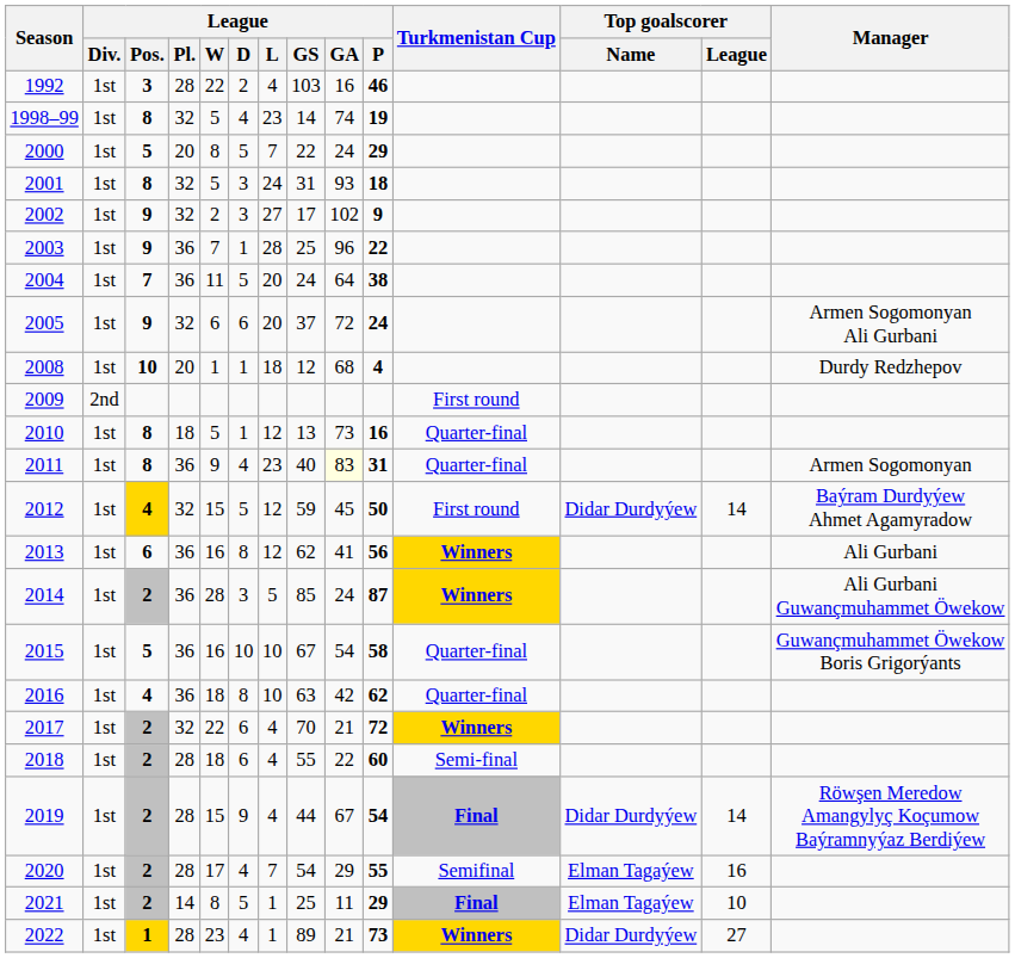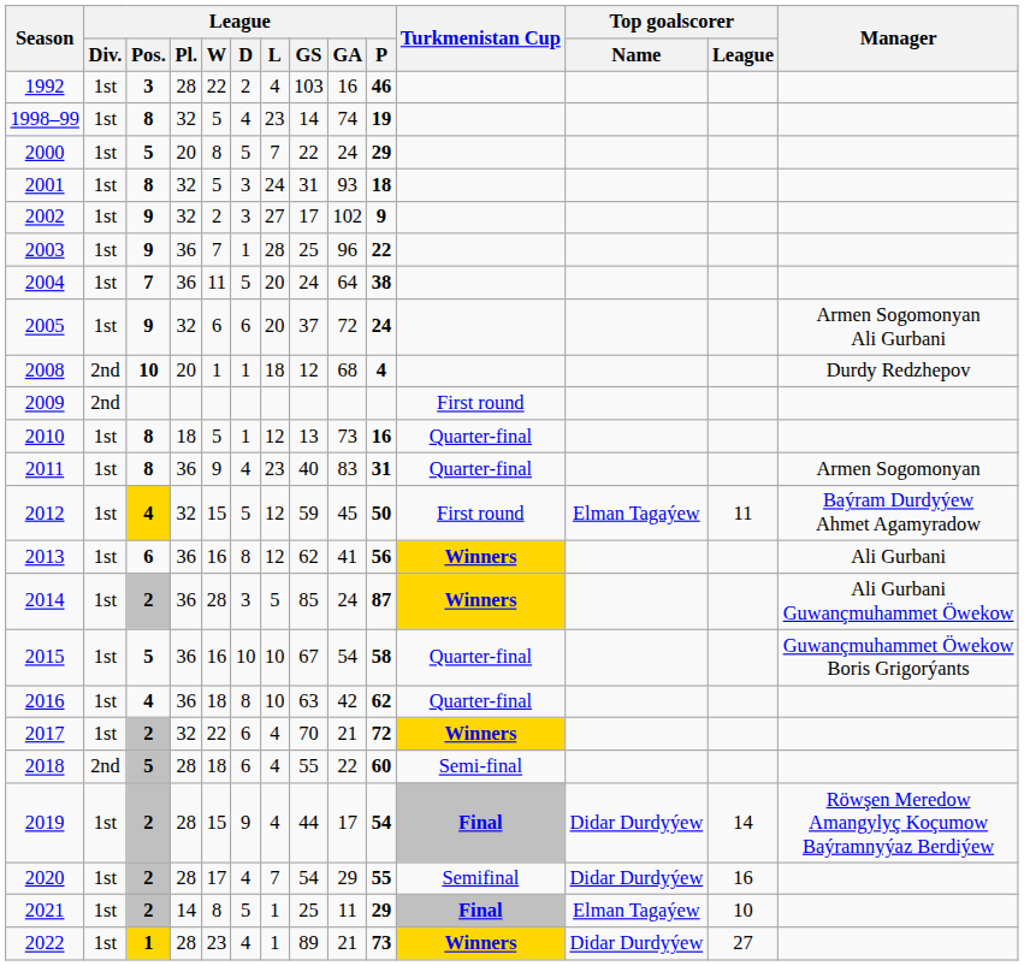 <table class="wikitable mw-collapsible mw-collapsed" align=center cellspacing="0" cellpadding="3" style="border:1px solid #AAAAAA; font-size:90%">
 <tr style="background:#efefef;">
 <th rowspan="2">Season</th>
 <th colspan="9">League</th>
 <th rowspan="2"><a href='#'>Turkmenistan Cup</a></th>
 <th colspan="2">Top goalscorer</th>
 <th rowspan="2">Manager</th>
 </tr>
 <tr>
 <th>Div.</th>
 <th>Pos.</th>
 <th>Pl.</th>
 <th>W</th>
 <th>D</th>
 <th>L</th>
 <th>GS</th>
 <th>GA</th>
 <th>P</th>
 <th>Name</th>
 <th>League</th>
 </tr>
 <tr>
 <td align=center><a href='#'>1992</a></td>
 <td align=center>1st</td>
 <td align=center><strong>3</strong></td>
 <td align=center>28</td>
 <td align=center>22</td>
 <td align=center>2</td>
 <td align=center>4</td>
 <td align=center>103</td>
 <td align=center>16</td>
 <td align=center><strong>46</strong></td>
 <td align=center></td>
 <td align=center></td>
 <td align=center></td>
 <td align=center></td>
 </tr>
 <tr>
 <td align=center><a href='#'>1998–99</a></td>
 <td align=center>1st</td>
 <td align=center><strong>8</strong></td>
 <td align=center>32</td>
 <td align=center>5</td>
 <td align=center>4</td>
 <td align=center>23</td>
 <td align=center>14</td>
 <td align=center>74</td>
 <td align=center><strong>19</strong></td>
 <td align=center></td>
 <td align=center></td>
 <td align=center></td>
 <td align=center></td>
 </tr>
 <tr>
 <td align=center><a href='#'>2000</a></td>
 <td align=center>1st</td>
 <td align=center><strong>5</strong></td>
 <td align=center>20</td>
 <td align=center>8</td>
 <td align=center>5</td>
 <td align=center>7</td>
 <td align=center>22</td>
 <td align=center>24</td>
 <td align=center><strong>29</strong></td>
 <td align=center></td>
 <td align=center></td>
 <td align=center></td>
 <td align=center></td>
 </tr>
 <tr>
 <td align=center><a href='#'>2001</a></td>
 <td align=center>1st</td>
 <td align=center><strong>8</strong></td>
 <td align=center>32</td>
 <td align=center>5</td>
 <td align=center>3</td>
 <td align=center>24</td>
 <td align=center>31</td>
 <td align=center>93</td>
 <td align=center><strong>18</strong></td>
 <td align=center></td>
 <td align=center></td>
 <td align=center></td>
 <td align=center></td>
 </tr>
 <tr>
 <td align=center><a href='#'>2002</a></td>
 <td align=center>1st</td>
 <td align=center><strong>9</strong></td>
 <td align=center>32</td>
 <td align=center>2</td>
 <td align=center>3</td>
 <td align=center>27</td>
 <td align=center>17</td>
 <td align=center>102</td>
 <td align=center><strong>9</strong></td>
 <td align=center></td>
 <td align=center></td>
 <td align=center></td>
 <td align=center></td>
 </tr>
 <tr>
 <td align=center><a href='#'>2003</a></td>
 <td align=center>1st</td>
 <td align=center><strong>9</strong></td>
 <td align=center>36</td>
 <td align=center>7</td>
 <td align=center>1</td>
 <td align=center>28</td>
 <td align=center>25</td>
 <td align=center>96</td>
 <td align=center><strong>22</strong></td>
 <td align=center></td>
 <td align=center></td>
 <td align=center></td>
 <td align=center></td>
 </tr>
 <tr>
 <td align=center><a href='#'>2004</a></td>
 <td align=center>1st</td>
 <td align=center><strong>7</strong></td>
 <td align=center>36</td>
 <td align=center>11</td>
 <td align=center>5</td>
 <td align=center>20</td>
 <td align=center>24</td>
 <td align=center>64</td>
 <td align=center><strong>38</strong></td>
 <td align=center></td>
 <td align=center></td>
 <td align=center></td>
 <td align=center></td>
 </tr>
 <tr>
 <td align=center><a href='#'>2005</a></td>
 <td align=center>1st</td>
 <td align=center><strong>9</strong></td>
 <td align=center>32</td>
 <td align=center>6</td>
 <td align=center>6</td>
 <td align=center>20</td>
 <td align=center>37</td>
 <td align=center>72</td>
 <td align=center><strong>24</strong></td>
 <td align=center></td>
 <td align=center></td>
 <td align=center></td>
 <td align=center> Armen Sogomonyan <br>  Ali Gurbani</td>
 </tr>
 <tr>
 <td align=center><a href='#'>2008</a></td>
-<td align=center>1st</td>
+<td align=center>2nd</td>
 <td align=center><strong>10</strong></td>
 <td align=center>20</td>
 <td align=center>1</td>
 <td align=center>1</td>
 <td align=center>18</td>
 <td align=center>12</td>
 <td align=center>68</td>
 <td align=center><strong>4</strong></td>
 <td align=center></td>
 <td align=center></td>
 <td align=center></td>
 <td align=center> Durdy Redzhepov</td>
 </tr>
 <tr>
 <td align=center><a href='#'>2009</a></td>
 <td align=center>2nd</td>
 <td align=center><strong> </strong></td>
 <td align=center></td>
 <td align=center></td>
 <td align=center></td>
 <td align=center></td>
 <td align=center></td>
 <td align=center></td>
 <td align=center><strong> </strong></td>
 <td align=center><a href='#'>First round</a></td>
 <td align=center></td>
 <td align=center></td>
 <td align=center></td>
 </tr>
 <tr>
 <td align=center><a href='#'>2010</a></td>
 <td align=center>1st</td>
 <td align=center><strong>8</strong></td>
 <td align=center>18</td>
 <td align=center>5</td>
 <td align=center>1</td>
 <td align=center>12</td>
 <td align=center>13</td>
 <td align=center>73</td>
 <td align=center><strong>16</strong></td>
 <td align=center><a href='#'>Quarter-final</a></td>
 <td align=center></td>
 <td align=center></td>
 <td align=center></td>
 </tr>
 <tr>
 <td align=center><a href='#'>2011</a></td>
 <td align=center>1st</td>
 <td align=center><strong>8</strong></td>
 <td align=center>36</td>
 <td align=center>9</td>
 <td align=center>4</td>
 <td align=center>23</td>
 <td align=center>40</td>
-<td align=center style="background: lightyellow;">83</td>
+<td align=center>83</td>
 <td align=center><strong>31</strong></td>
 <td align=center><a href='#'>Quarter-final</a></td>
 <td align=center></td>
 <td align=center></td>
 <td align=center> Armen Sogomonyan</td>
 </tr>
 <tr>
 <td align=center><a href='#'>2012</a></td>
 <td align=center>1st</td>
 <td align=center style="background: gold;"><strong>4</strong></td>
 <td align=center>32</td>
 <td align=center>15</td>
 <td align=center>5</td>
 <td align=center>12</td>
 <td align=center>59</td>
 <td align=center>45</td>
 <td align=center><strong>50</strong></td>
 <td align=center><a href='#'>First round</a></td>
-<td align=center> <a href='#'>Didar Durdyýew</a></td>
-<td align=center>14</td>
+<td align=center> <a href='#'>Elman Tagaýew</a></td>
+<td align=center>11</td>
 <td align=center> <a href='#'>Baýram Durdyýew</a> <br>  Ahmet Agamyradow</td>
 </tr>
 <tr>
 <td align=center><a href='#'>2013</a></td>
 <td align=center>1st</td>
 <td align=center><strong>6</strong></td>
 <td align=center>36</td>
 <td align=center>16</td>
 <td align=center>8</td>
 <td align=center>12</td>
 <td align=center>62</td>
 <td align=center>41</td>
 <td align=center><strong>56</strong></td>
 <td style="text-align:center; background:gold;"><strong><a href='#'>Winners</a></strong></td>
 <td align=center></td>
 <td align=center></td>
 <td align=center> Ali Gurbani</td>
 </tr>
 <tr>
 <td align=center><a href='#'>2014</a></td>
 <td align=center>1st</td>
 <td style="text-align:center; background:silver;"><strong>2</strong></td>
 <td align=center>36</td>
 <td align=center>28</td>
 <td align=center>3</td>
 <td align=center>5</td>
 <td align=center>85</td>
 <td align=center>24</td>
 <td align=center><strong>87</strong></td>
 <td style="text-align:center; background:gold;"><strong><a href='#'>Winners</a></strong></td>
 <td align=center></td>
 <td align=center></td>
 <td align=center> Ali Gurbani <br>  <a href='#'>Guwançmuhammet Öwekow</a></td>
 </tr>
 <tr>
 <td align=center><a href='#'>2015</a></td>
 <td align=center>1st</td>
 <td align=center><strong>5</strong></td>
 <td align=center>36</td>
 <td align=center>16</td>
 <td align=center>10</td>
 <td align=center>10</td>
 <td align=center>67</td>
 <td align=center>54</td>
 <td align=center><strong>58</strong></td>
 <td align=center><a href='#'>Quarter-final</a></td>
 <td align=center></td>
 <td align=center></td>
 <td align=center> <a href='#'>Guwançmuhammet Öwekow</a> <br> Boris Grigorýants</td>
 </tr>
 <tr>
 <td align=center><a href='#'>2016</a></td>
 <td align=center>1st</td>
 <td align=center><strong>4</strong></td>
 <td align=center>36</td>
 <td align=center>18</td>
 <td align=center>8</td>
 <td align=center>10</td>
 <td align=center>63</td>
 <td align=center>42</td>
 <td align=center><strong>62</strong></td>
 <td align=center><a href='#'>Quarter-final</a></td>
 <td align=center></td>
 <td align=center></td>
 <td align=center></td>
 </tr>
 <tr>
 <td align=center><a href='#'>2017</a></td>
 <td align=center>1st</td>
 <td style="text-align:center; background:silver;"><strong>2</strong></td>
 <td align=center>32</td>
 <td align=center>22</td>
 <td align=center>6</td>
 <td align=center>4</td>
 <td align=center>70</td>
 <td align=center>21</td>
 <td align=center><strong>72</strong></td>
 <td style="text-align:center; background:gold;"><strong><a href='#'>Winners</a></strong></td>
 <td align=center></td>
 <td align=center></td>
 <td align=center></td>
 </tr>
 <tr>
 <td align=center><a href='#'>2018</a></td>
-<td align=center>1st</td>
-<td style="text-align:center; background:silver;"><strong>2</strong></td>
+<td align=center>2nd</td>
+<td style="text-align:center; background:silver;"><strong>5</strong></td>
 <td align=center>28</td>
 <td align=center>18</td>
 <td align=center>6</td>
 <td align=center>4</td>
 <td align=center>55</td>
 <td align=center>22</td>
 <td align=center><strong>60</strong></td>
 <td align=center><a href='#'>Semi-final</a></td>
 <td align=center></td>
 <td align=center></td>
 <td align=center></td>
 </tr>
 <tr>
 <td align=center><a href='#'>2019</a></td>
 <td align=center>1st</td>
 <td style="text-align:center; background:silver;"><strong>2</strong></td>
 <td align=center>28</td>
 <td align=center>15</td>
 <td align=center>9</td>
 <td align=center>4</td>
 <td align=center>44</td>
-<td align=center>67</td>
+<td align=center>17</td>
 <td align=center><strong>54</strong></td>
 <td style="text-align:center; background:silver;"><strong><a href='#'>Final</a></strong></td>
 <td align=center> <a href='#'>Didar Durdyýew</a></td>
 <td align=center>14</td>
 <td align=center> <a href='#'>Röwşen Meredow</a> <br>  <a href='#'>Amangylyç Koçumow</a> <br>   <a href='#'>Baýramnyýaz Berdiýew</a></td>
 </tr>
 <tr>
 <td align=center><a href='#'>2020</a></td>
 <td align=center>1st</td>
 <td style="text-align:center; background:silver;"><strong>2</strong></td>
 <td align=center>28</td>
 <td align=center>17</td>
 <td align=center>4</td>
 <td align=center>7</td>
 <td align=center>54</td>
 <td align=center>29</td>
 <td align=center><strong>55</strong></td>
 <td align=center><a href='#'>Semifinal</a></td>
-<td align=center> <a href='#'>Elman Tagaýew</a></td>
+<td align=center> <a href='#'>Didar Durdyýew</a></td>
 <td align=center>16</td>
 <td align=center></td>
 </tr>
 <tr>
 <td align=center><a href='#'>2021</a></td>
 <td align=center>1st</td>
 <td style="text-align:center; background:silver;"><strong>2</strong></td>
 <td align=center>14</td>
 <td align=center>8</td>
 <td align=center>5</td>
 <td align=center>1</td>
 <td align=center>25</td>
 <td align=center>11</td>
 <td align=center><strong>29</strong></td>
 <td style="text-align:center; background:silver;"><strong><a href='#'>Final</a></strong></td>
 <td align=center> <a href='#'>Elman Tagaýew</a></td>
 <td align=center>10</td>
 <td align=center></td>
 </tr>
 <tr>
 <td align=center><a href='#'>2022</a></td>
 <td align=center>1st</td>
 <td style="text-align:center; background:gold;"><strong>1</strong></td>
 <td align=center>28</td>
 <td align=center>23</td>
 <td align=center>4</td>
 <td align=center>1</td>
 <td align=center>89</td>
 <td align=center>21</td>
 <td align=center><strong>73</strong></td>
 <td style="text-align:center; background:gold;"><strong><a href='#'>Winners</a></strong></td>
 <td align=center> <a href='#'>Didar Durdyýew</a></td>
 <td align=center>27</td>
 <td align=center></td>
 </tr>
 </table>
